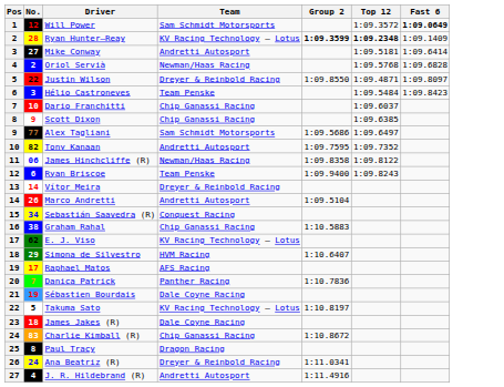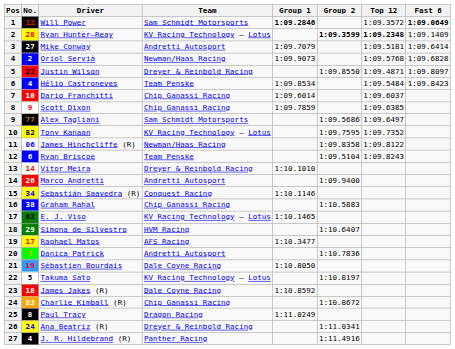 <table class="wikitable" style="font-size:95%">
 <tr>
 <th>Pos</th>
 <th>No.</th>
 <th>Driver</th>
 <th>Team</th>
+<th>Group 1</th>
 <th>Group 2</th>
 <th>Top 12</th>
 <th>Fast 6</th>
 </tr>
 <tr>
 <th>1</th>
 <td style="background:black; color:red;" align=center><strong>12</strong></td>
 <td> <a href='#'>Will Power</a></td>
 <td><a href='#'>Sam Schmidt Motorsports</a></td>
+<td><strong>1:09.2846</strong></td>
 <td></td>
 <td>1:09.3572</td>
 <td><strong>1:09.0649</strong></td>
 </tr>
 <tr>
 <th>2</th>
 <td style="background:yellow; color:red;" align="center"><strong>28</strong></td>
 <td> <a href='#'>Ryan Hunter–Reay</a></td>
 <td><a href='#'>KV Racing Technology</a> – <a href='#'>Lotus</a></td>
+<td></td>
 <td><strong>1:09.3599</strong></td>
 <td><strong>1:09.2348</strong></td>
 <td>1:09.1409</td>
 </tr>
 <tr>
 <th>3</th>
 <td style="background:black; color:white;" align="center"><strong>27</strong></td>
 <td> <a href='#'>Mike Conway</a></td>
 <td><a href='#'>Andretti Autosport</a></td>
+<td>1:09.7079</td>
 <td></td>
 <td>1:09.5181</td>
 <td>1:09.6414</td>
 </tr>
 <tr>
 <th>4</th>
 <td style="background:blue; color:white;" align="center"><strong>2</strong></td>
 <td> <a href='#'>Oriol Servià</a></td>
 <td><a href='#'>Newman/Haas Racing</a></td>
+<td>1:09.9073</td>
 <td></td>
 <td>1:09.5768</td>
 <td>1:09.6828</td>
 </tr>
 <tr>
 <th>5</th>
 <td style="background:red; color:black;" align="center"><strong>22</strong></td>
 <td> <a href='#'>Justin Wilson</a></td>
 <td><a href='#'>Dreyer & Reinbold Racing</a></td>
+<td></td>
 <td>1:09.8550</td>
 <td>1:09.4871</td>
 <td>1:09.8097</td>
 </tr>
 <tr>
 <th>6</th>
-<td style="background:blue; color:white;" align="center"><strong>3</strong></td>
+<td style="background:blue; color:white;" align="center"><strong>4</strong></td>
 <td> <a href='#'>Hélio Castroneves</a></td>
 <td><a href='#'>Team Penske</a></td>
+<td>1:09.8534</td>
 <td></td>
 <td>1:09.5484</td>
 <td>1:09.8423</td>
 </tr>
 <tr>
 <th>7</th>
 <td style="background:red; color:white;" align=center><strong>10</strong></td>
 <td> <a href='#'>Dario Franchitti</a></td>
 <td><a href='#'>Chip Ganassi Racing</a></td>
+<td>1:09.6014</td>
 <td></td>
 <td>1:09.6037</td>
 <td></td>
 </tr>
 <tr>
 <th>8</th>
 <td style="background:white; color:red;" align="center"><strong>9</strong></td>
 <td> <a href='#'>Scott Dixon</a></td>
 <td><a href='#'>Chip Ganassi Racing</a></td>
+<td>1:09.7859</td>
 <td></td>
 <td>1:09.6385</td>
 <td></td>
 </tr>
 <tr>
 <th>9</th>
 <td style="background:black; color:#B87333;" align="center"><strong>77</strong></td>
 <td> <a href='#'>Alex Tagliani</a></td>
 <td><a href='#'>Sam Schmidt Motorsports</a></td>
+<td></td>
 <td>1:09.5686</td>
 <td>1:09.6497</td>
 <td></td>
 </tr>
 <tr>
 <th>10</th>
 <td style="background:yellow; color:black;" align="center"><strong>82</strong></td>
 <td> <a href='#'>Tony Kanaan</a></td>
-<td><a href='#'>Andretti Autosport</a></td>
+<td><a href='#'>KV Racing Technology</a> – <a href='#'>Lotus</a></td>
+<td></td>
 <td>1:09.7595</td>
 <td>1:09.7352</td>
 <td></td>
 </tr>
 <tr>
 <th>11</th>
 <td style="background:white; color:blue;" align="center"><strong>06</strong></td>
 <td> <a href='#'>James Hinchcliffe</a> (R)</td>
 <td><a href='#'>Newman/Haas Racing</a></td>
+<td></td>
 <td>1:09.8358</td>
 <td>1:09.8122</td>
 <td></td>
 </tr>
 <tr>
 <th>12</th>
 <td style="background:blue; color:white;" align="center"><strong>6</strong></td>
 <td> <a href='#'>Ryan Briscoe</a></td>
 <td><a href='#'>Team Penske</a></td>
-<td>1:09.9400</td>
+<td></td>
+<td>1:09.5104</td>
 <td>1:09.8243</td>
 <td></td>
 </tr>
 <tr>
 <th>13</th>
 <td style="background:white; color:red;" align=center><strong>14</strong></td>
 <td> <a href='#'>Vítor Meira</a></td>
 <td><a href='#'>Dreyer & Reinbold Racing</a></td>
+<td>1:10.1010</td>
 <td></td>
 <td></td>
 <td></td>
 </tr>
 <tr>
 <th>14</th>
 <td style="background:red; color:white;" align="center"><strong>26</strong></td>
 <td> <a href='#'>Marco Andretti</a></td>
 <td><a href='#'>Andretti Autosport</a></td>
-<td>1:09.5104</td>
+<td></td>
+<td>1:09.9400</td>
 <td></td>
 <td></td>
 </tr>
 <tr>
 <th>15</th>
 <td style="background:yellow; color:blue;" align="center"><strong>34</strong></td>
 <td> <a href='#'>Sebastián Saavedra</a> (R)</td>
 <td><a href='#'>Conquest Racing</a></td>
+<td>1:10.1146</td>
 <td></td>
 <td></td>
 <td></td>
 </tr>
 <tr>
 <th>16</th>
 <td style="background:blue; color:white;" align="center"><strong>38</strong></td>
 <td> <a href='#'>Graham Rahal</a></td>
 <td><a href='#'>Chip Ganassi Racing</a></td>
+<td></td>
 <td>1:10.5883</td>
 <td></td>
 <td></td>
 </tr>
 <tr>
 <th>17</th>
 <td style="background:green; color:black;" align="center"><strong>62</strong></td>
 <td> <a href='#'>E. J. Viso</a></td>
 <td><a href='#'>KV Racing Technology</a> – <a href='#'>Lotus</a></td>
+<td>1:10.1465</td>
 <td></td>
 <td></td>
 <td></td>
 </tr>
 <tr>
 <th>18</th>
 <td style="background:green; color:white;" align="center"><strong>29</strong></td>
 <td> <a href='#'>Simona de Silvestro</a></td>
 <td><a href='#'>HVM Racing</a></td>
+<td></td>
 <td>1:10.6407</td>
 <td></td>
 <td></td>
 </tr>
 <tr>
 <th>19</th>
 <td style="background:yellow; color:red;" align="center"><strong>17</strong></td>
 <td> <a href='#'>Raphael Matos</a></td>
 <td><a href='#'>AFS Racing</a></td>
+<td>1:10.3477</td>
 <td></td>
 <td></td>
 <td></td>
 </tr>
 <tr>
 <th>20</th>
 <td style="background:lime; color:orange;" align="center"><strong>7</strong></td>
 <td> <a href='#'>Danica Patrick</a></td>
-<td><a href='#'>Panther Racing</a></td>
+<td><a href='#'>Andretti Autosport</a></td>
+<td></td>
 <td>1:10.7836</td>
 <td></td>
 <td></td>
 </tr>
 <tr>
 <th>21</th>
 <td style="background:#3399FF; color:red;" align="center"><strong>19</strong></td>
 <td> <a href='#'>Sébastien Bourdais</a></td>
 <td><a href='#'>Dale Coyne Racing</a></td>
+<td>1:10.8050</td>
 <td></td>
 <td></td>
 <td></td>
 </tr>
 <tr>
 <th>22</th>
 <td style="background:white; color:black;" align="center"><strong>5</strong></td>
 <td> <a href='#'>Takuma Sato</a></td>
 <td><a href='#'>KV Racing Technology</a> – <a href='#'>Lotus</a></td>
+<td></td>
 <td>1:10.8197</td>
 <td></td>
 <td></td>
 </tr>
 <tr>
 <th>23</th>
 <td style="background:red; color:white;" align="center"><strong>18</strong></td>
 <td> <a href='#'>James Jakes</a> (R)</td>
 <td><a href='#'>Dale Coyne Racing</a></td>
+<td>1:10.8592</td>
 <td></td>
 <td></td>
 <td></td>
 </tr>
 <tr>
 <th>24</th>
 <td style="background:orange; color:white;" align="center"><strong>83</strong></td>
 <td> <a href='#'>Charlie Kimball</a> (R)</td>
 <td><a href='#'>Chip Ganassi Racing</a></td>
+<td></td>
 <td>1:10.8672</td>
 <td></td>
 <td></td>
 </tr>
 <tr>
 <th>25</th>
 <td style="background:black; color:white;" align="center"><strong>8</strong></td>
 <td> <a href='#'>Paul Tracy</a></td>
 <td><a href='#'>Dragon Racing</a></td>
+<td>1:11.0249</td>
 <td></td>
 <td></td>
 <td></td>
 </tr>
 <tr>
 <th>26</th>
 <td style="background:yellow; color:blue;" align="center"><strong>24</strong></td>
 <td> <a href='#'>Ana Beatriz</a> (R)</td>
 <td><a href='#'>Dreyer & Reinbold Racing</a></td>
+<td></td>
 <td>1:11.0341</td>
 <td></td>
 <td></td>
 </tr>
 <tr>
 <th>27</th>
 <td style="background:black; color:white;" align="center"><strong>4</strong></td>
 <td> <a href='#'>J. R. Hildebrand</a> (R)</td>
-<td><a href='#'>Andretti Autosport</a></td>
+<td><a href='#'>Panther Racing</a></td>
+<td></td>
 <td>1:11.4916</td>
 <td></td>
 <td></td>
 </tr>
 </table>
